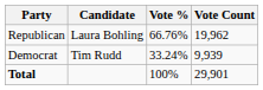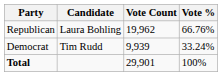 <table class="wikitable">
 <tr>
 <th>Party</th>
 <th>Candidate</th>
+<th>Vote Count</th>
 <th>Vote %</th>
-<th>Vote Count</th>
 </tr>
 <tr>
 <td>Republican</td>
 <td>Laura Bohling</td>
+<td>19,962</td>
 <td>66.76%</td>
-<td>19,962</td>
 </tr>
 <tr>
 <td>Democrat</td>
 <td>Tim Rudd</td>
+<td>9,939</td>
 <td>33.24%</td>
-<td>9,939</td>
 </tr>
 <tr>
 <td><strong>Total</strong></td>
 <td></td>
+<td>29,901</td>
 <td>100%</td>
-<td>29,901</td>
 </tr>
 </table>
